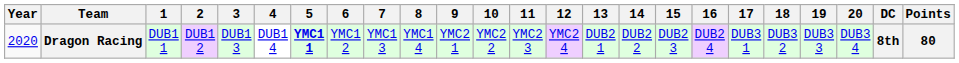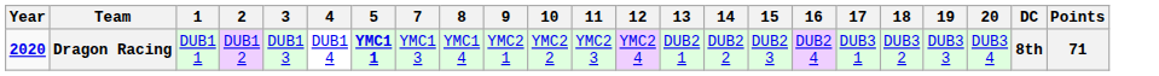 <table class="wikitable" style="text-align:center; font-size:85%">
 <tr>
 <th>Year</th>
 <th>Team</th>
 <th>1</th>
 <th>2</th>
 <th>3</th>
 <th>4</th>
 <th>5</th>
-<th>6</th>
 <th>7</th>
 <th>8</th>
 <th>9</th>
 <th>10</th>
 <th>11</th>
 <th>12</th>
 <th>13</th>
 <th>14</th>
 <th>15</th>
 <th>16</th>
 <th>17</th>
 <th>18</th>
 <th>19</th>
 <th>20</th>
 <th>DC</th>
 <th>Points</th>
 </tr>
 <tr>
-<td><a href='#'>2020</a></td>
+<td><strong><a href='#'>2020</a></strong></td>
 <th nowrap>Dragon Racing</th>
 <td style="background:#DFFFDF;"><a href='#'>DUB1<br>1</a><br></td>
 <td style="background:#EFCFFF;"><a href='#'>DUB1<br>2</a><br></td>
 <td style="background:#DFFFDF;"><a href='#'>DUB1<br>3</a><br></td>
 <td style="background:#FFFFFF;"><a href='#'>DUB1<br>4</a><br></td>
 <td style="background:#DFFFDF;"><strong><a href='#'>YMC1<br>1</a><br></strong></td>
-<td style="background:#DFFFDF;"><a href='#'>YMC1<br>2</a><br></td>
 <td style="background:#DFFFDF;"><a href='#'>YMC1<br>3</a><br></td>
 <td style="background:#DFFFDF;"><a href='#'>YMC1<br>4</a><br></td>
 <td style="background:#DFFFDF;"><a href='#'>YMC2<br>1</a><br></td>
 <td style="background:#DFFFDF;"><a href='#'>YMC2<br>2</a><br></td>
 <td style="background:#DFFFDF;"><a href='#'>YMC2<br>3</a><br></td>
 <td style="background:#EFCFFF;"><a href='#'>YMC2<br>4</a><br></td>
 <td style="background:#DFFFDF;"><a href='#'>DUB2<br>1</a><br></td>
 <td style="background:#DFFFDF;"><a href='#'>DUB2<br>2</a><br></td>
 <td style="background:#DFFFDF;"><a href='#'>DUB2<br>3</a><br></td>
 <td style="background:#EFCFFF;"><a href='#'>DUB2<br>4</a><br></td>
 <td style="background:#DFFFDF;"><a href='#'>DUB3<br>1</a><br></td>
 <td style="background:#DFFFDF;"><a href='#'>DUB3<br>2</a><br></td>
 <td style="background:#DFFFDF;"><a href='#'>DUB3<br>3</a><br></td>
 <td style="background:#DFFFDF;"><a href='#'>DUB3<br>4</a><br></td>
 <th>8th</th>
-<th>80</th>
+<th>71</th>
 </tr>
 </table>
